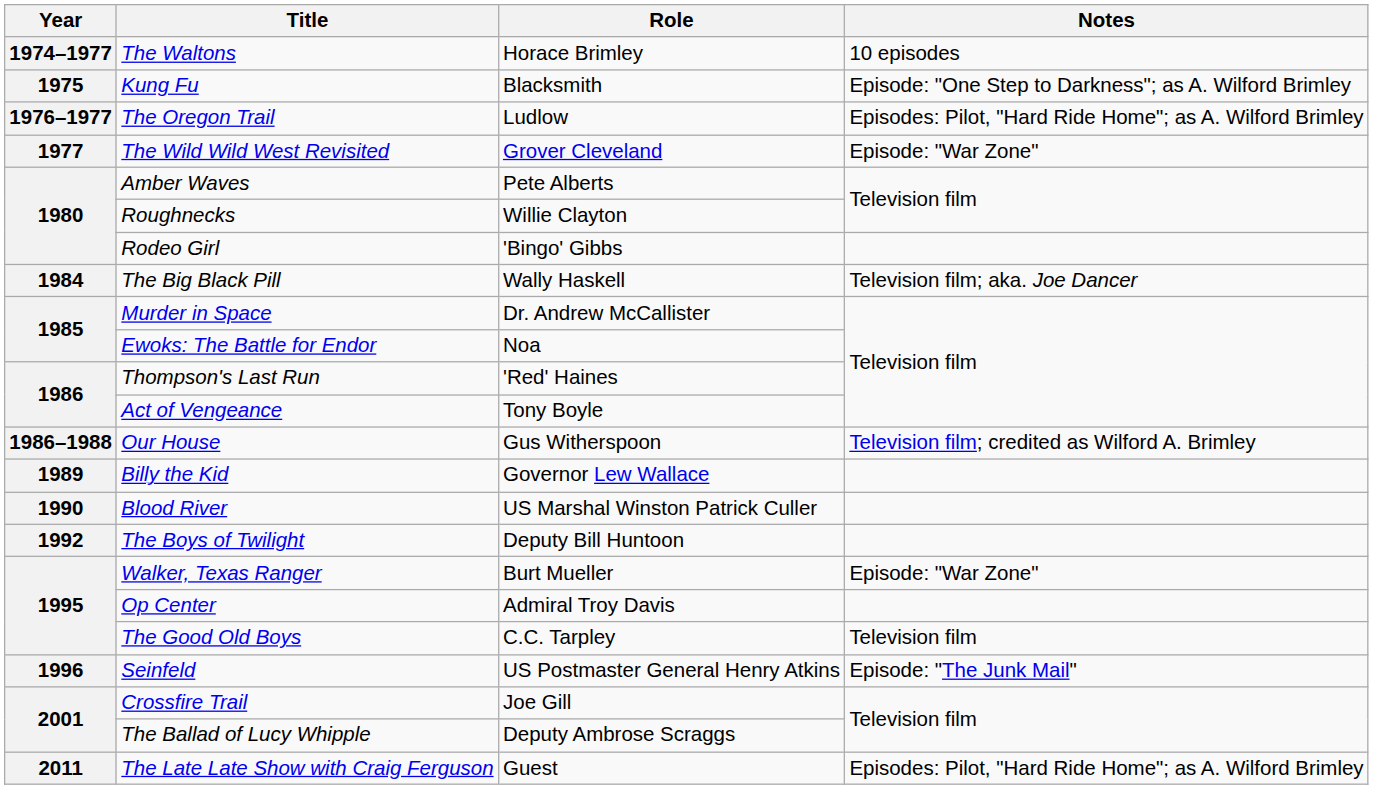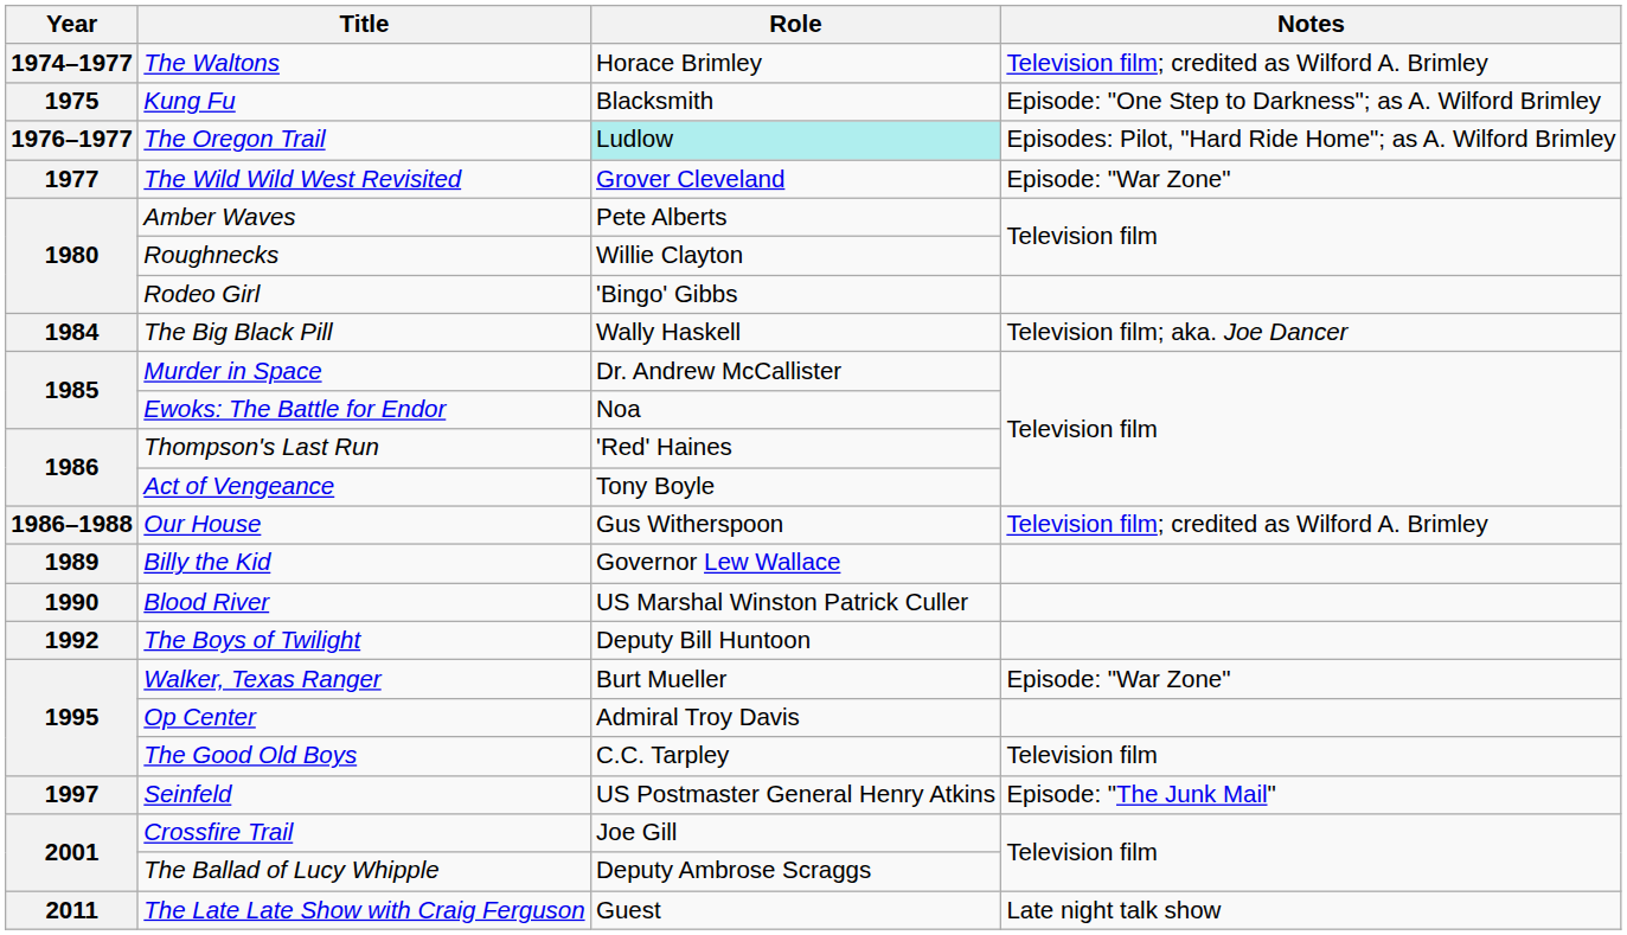 <table class="wikitable sortable">
 <tr>
 <th>Year</th>
 <th>Title</th>
 <th>Role</th>
 <th>Notes</th>
 </tr>
 <tr>
 <th>1974–1977</th>
 <td><em><a href='#'>The Waltons</a></em></td>
 <td>Horace Brimley</td>
-<td>10 episodes</td>
+<td><a href='#'>Television film</a>; credited as Wilford A. Brimley</td>
 </tr>
 <tr>
 <th>1975</th>
 <td><em><a href='#'>Kung Fu</a></em></td>
 <td>Blacksmith</td>
 <td>Episode: "One Step to Darkness"; as A. Wilford Brimley</td>
 </tr>
 <tr>
 <th>1976–1977</th>
 <td><em><a href='#'>The Oregon Trail</a></em></td>
-<td>Ludlow</td>
+<td style="background: paleturquoise;">Ludlow</td>
 <td>Episodes: Pilot, "Hard Ride Home"; as A. Wilford Brimley</td>
 </tr>
 <tr>
 <th>1977</th>
 <td><em><a href='#'>The Wild Wild West Revisited</a></em></td>
 <td><a href='#'>Grover Cleveland</a></td>
 <td>Episode: "War Zone"</td>
 </tr>
 <tr>
 <th rowspan=3>1980</th>
 <td><em>Amber Waves</em></td>
 <td>Pete Alberts</td>
 <td rowspan=2>Television film</td>
 </tr>
 <tr>
 <td><em>Roughnecks</em></td>
 <td>Willie Clayton</td>
 </tr>
 <tr>
 <td><em>Rodeo Girl</em></td>
 <td>'Bingo' Gibbs</td>
 <td></td>
 </tr>
 <tr>
 <th>1984</th>
 <td><em>The Big Black Pill</em></td>
 <td>Wally Haskell</td>
 <td>Television film; aka. <em>Joe Dancer</em></td>
 </tr>
 <tr>
 <th rowspan=2>1985</th>
 <td><em><a href='#'>Murder in Space</a></em></td>
 <td>Dr. Andrew McCallister</td>
 <td rowspan=4>Television film</td>
 </tr>
 <tr>
 <td><em><a href='#'>Ewoks: The Battle for Endor</a></em></td>
 <td>Noa</td>
 </tr>
 <tr>
 <th rowspan=2>1986</th>
 <td><em>Thompson's Last Run</em></td>
 <td>'Red' Haines</td>
 </tr>
 <tr>
 <td><em><a href='#'>Act of Vengeance</a></em></td>
 <td>Tony Boyle</td>
 </tr>
 <tr>
 <th>1986–1988</th>
 <td><em><a href='#'>Our House</a></em></td>
 <td>Gus Witherspoon</td>
 <td><a href='#'>Television film</a>; credited as Wilford A. Brimley</td>
 </tr>
 <tr>
 <th>1989</th>
 <td><em><a href='#'>Billy the Kid</a></em></td>
 <td>Governor <a href='#'>Lew Wallace</a></td>
 <td></td>
 </tr>
 <tr>
 <th>1990</th>
 <td><em><a href='#'>Blood River</a></em></td>
 <td>US Marshal Winston Patrick Culler</td>
 <td></td>
 </tr>
 <tr>
 <th>1992</th>
 <td><em><a href='#'>The Boys of Twilight</a></em></td>
 <td>Deputy Bill Huntoon</td>
 <td></td>
 </tr>
 <tr>
 <th rowspan=3>1995</th>
 <td><em><a href='#'>Walker, Texas Ranger</a></em></td>
 <td>Burt Mueller</td>
 <td>Episode: "War Zone"</td>
 </tr>
 <tr>
 <td><em><a href='#'>Op Center</a></em></td>
 <td>Admiral Troy Davis</td>
 <td></td>
 </tr>
 <tr>
 <td><em><a href='#'>The Good Old Boys</a></em></td>
 <td>C.C. Tarpley</td>
 <td>Television film</td>
 </tr>
 <tr>
-<th>1996</th>
+<th>1997</th>
 <td><em><a href='#'>Seinfeld</a></em></td>
 <td>US Postmaster General Henry Atkins</td>
 <td>Episode: "<a href='#'>The Junk Mail</a>"</td>
 </tr>
 <tr>
 <th rowspan=2>2001</th>
 <td><em><a href='#'>Crossfire Trail</a></em></td>
 <td>Joe Gill</td>
 <td rowspan=2>Television film</td>
 </tr>
 <tr>
 <td><em>The Ballad of Lucy Whipple</em></td>
 <td>Deputy Ambrose Scraggs</td>
 </tr>
 <tr>
 <th>2011</th>
 <td><em><a href='#'>The Late Late Show with Craig Ferguson</a></em></td>
 <td>Guest</td>
-<td>Episodes: Pilot, "Hard Ride Home"; as A. Wilford Brimley</td>
+<td>Late night talk show</td>
 </tr>
 </table>
